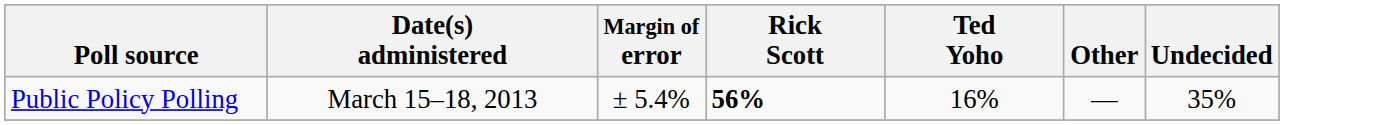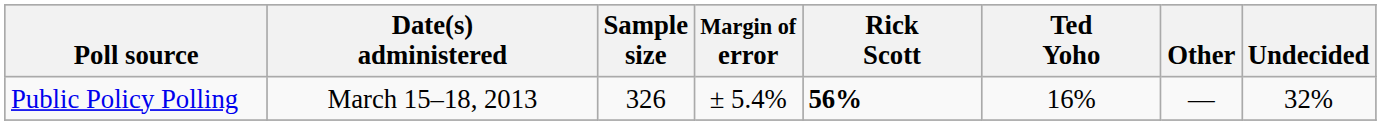 <table class="wikitable">
 <tr valign= bottom>
 <th style="width:150px;">Poll source</th>
 <th style="width:190px;">Date(s)<br>administered</th>
+<th class=small>Sample<br>size</th>
 <th><small>Margin of</small><br>error</th>
 <th style="width:100px;">Rick<br>Scott</th>
 <th style="width:100px;">Ted<br>Yoho</th>
 <th>Other</th>
 <th>Undecided</th>
 </tr>
 <tr>
 <td><a href='#'>Public Policy Polling</a></td>
 <td align=center>March 15–18, 2013</td>
+<td align=center>326</td>
 <td align=center>± 5.4%</td>
 <td><strong>56%</strong></td>
 <td align=center>16%</td>
 <td align=center>—</td>
-<td align=center>35%</td>
+<td align=center>32%</td>
 </tr>
 </table>
